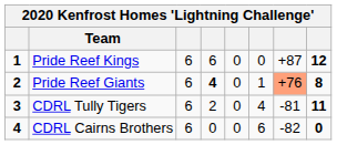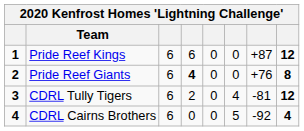 <table class="wikitable" style="text-align:center;">
 <tr>
 <th colspan="11">2020 Kenfrost Homes 'Lightning Challenge'</th>
 </tr>
 <tr>
 <th width="20"></th>
 <th>Team</th>
 <th width="20"></th>
 <th width="20"></th>
 <th width="20"></th>
 <th width="20"></th>
 <th width="30"></th>
 <th width="20"></th>
 </tr>
 <tr>
 <td><strong>1</strong></td>
 <td style="text-align:left;"> <a href='#'>Pride Reef Kings</a></td>
 <td>6</td>
 <td>6</td>
 <td>0</td>
 <td>0</td>
 <td>+87</td>
 <td><strong>12</strong></td>
 </tr>
 <tr>
 <td><strong>2</strong></td>
 <td style="text-align:left;"> <a href='#'>Pride Reef Giants</a></td>
 <td>6</td>
 <td><strong>4</strong></td>
 <td>0</td>
-<td>1</td>
-<td style="background: lightsalmon;">+76</td>
+<td>0</td>
+<td>+76</td>
 <td><strong>8</strong></td>
 </tr>
 <tr>
 <td><strong>3</strong></td>
 <td style="text-align:left;"> <a href='#'>CDRL</a> Tully Tigers</td>
 <td>6</td>
 <td>2</td>
 <td>0</td>
 <td>4</td>
 <td>-81</td>
-<td><strong>11</strong></td>
+<td><strong>12</strong></td>
 </tr>
 <tr>
 <td><strong>4</strong></td>
 <td style="text-align:left;"> <a href='#'>CDRL</a> Cairns Brothers</td>
 <td>6</td>
 <td>0</td>
 <td>0</td>
-<td>6</td>
-<td>-82</td>
-<td><strong>0</strong></td>
+<td>5</td>
+<td>-92</td>
+<td><strong>4</strong></td>
 </tr>
 </table>
